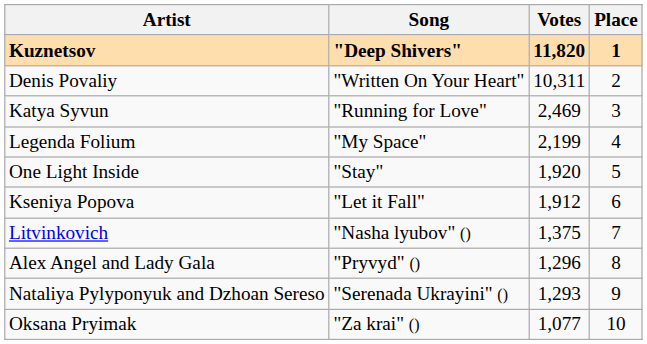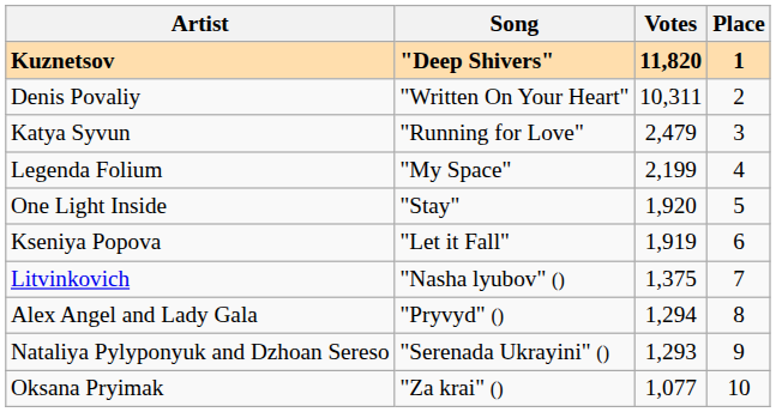 <table class="sortable wikitable" style="margin: 1em auto 1em auto; text-align:center">
 <tr>
 <th>Artist</th>
 <th>Song</th>
 <th>Votes</th>
 <th>Place</th>
 </tr>
 <tr style="font-weight:bold; background:#FFDEAD;">
 <td align="left">Kuznetsov</td>
 <td align="left">"Deep Shivers"</td>
 <td>11,820</td>
 <td>1</td>
 </tr>
 <tr>
 <td align="left">Denis Povaliy</td>
 <td align="left">"Written On Your Heart"</td>
 <td>10,311</td>
 <td>2</td>
 </tr>
 <tr>
 <td align="left">Katya Syvun</td>
 <td align="left">"Running for Love"</td>
-<td>2,469</td>
+<td>2,479</td>
 <td>3</td>
 </tr>
 <tr>
 <td align="left">Legenda Folium</td>
 <td align="left">"My Space"</td>
 <td>2,199</td>
 <td>4</td>
 </tr>
 <tr>
 <td align="left">One Light Inside</td>
 <td align="left">"Stay"</td>
 <td>1,920</td>
 <td>5</td>
 </tr>
 <tr>
 <td align="left">Kseniya Popova</td>
 <td align="left">"Let it Fall"</td>
-<td>1,912</td>
+<td>1,919</td>
 <td>6</td>
 </tr>
 <tr>
 <td align="left"><a href='#'>Litvinkovich</a></td>
 <td align="left">"Nasha lyubov" <small>()</small></td>
 <td>1,375</td>
 <td>7</td>
 </tr>
 <tr>
 <td align="left">Alex Angel and Lady Gala</td>
 <td align="left">"Pryvyd" <small>()</small></td>
-<td>1,296</td>
+<td>1,294</td>
 <td>8</td>
 </tr>
 <tr>
 <td align="left">Nataliya Pylyponyuk and Dzhoan Sereso</td>
 <td align="left">"Serenada Ukrayini" <small>()</small></td>
 <td>1,293</td>
 <td>9</td>
 </tr>
 <tr>
 <td align="left">Oksana Pryimak</td>
 <td align="left">"Za krai" <small>()</small></td>
 <td>1,077</td>
 <td>10</td>
 </tr>
 </table>
